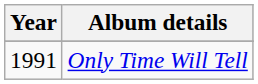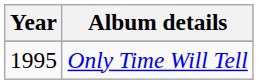 <table class="wikitable" style="text-align:center;">
 <tr>
 <th rowspan="1">Year</th>
 <th rowspan="1">Album details</th>
 </tr>
 <tr style="font-size:smaller;">
 </tr>
 <tr>
-<td>1991</td>
+<td>1995</td>
 <td align="left"><em><a href='#'>Only Time Will Tell</a></em></td>
 </tr>
 </table>
